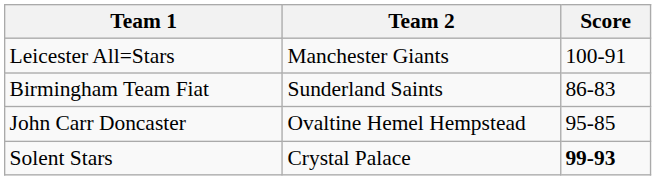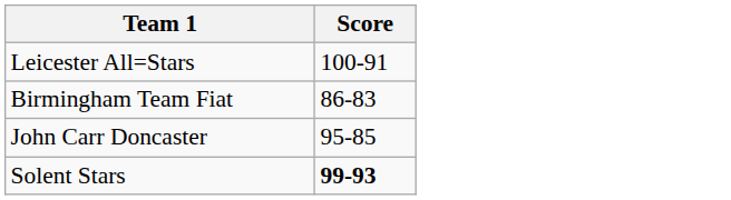 <table class="wikitable" style="font-size: 100%">
 <tr>
 <th width=200>Team 1</th>
-<th width=200>Team 2</th>
 <th width=60>Score</th>
 </tr>
 <tr>
 <td>Leicester All=Stars</td>
-<td>Manchester Giants</td>
 <td>100-91</td>
 </tr>
 <tr>
 <td>Birmingham  Team Fiat</td>
-<td>Sunderland Saints</td>
 <td>86-83</td>
 </tr>
 <tr>
 <td>John Carr Doncaster</td>
-<td>Ovaltine Hemel Hempstead</td>
 <td>95-85</td>
 </tr>
 <tr>
 <td>Solent Stars</td>
-<td>Crystal Palace</td>
 <td><strong>99-93</strong></td>
 </tr>
 </table>
